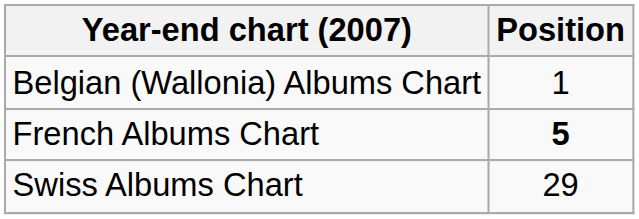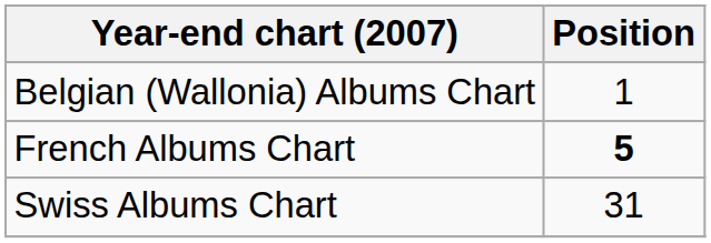 <table class="wikitable sortable">
 <tr>
 <th>Year-end chart (2007)</th>
 <th>Position</th>
 </tr>
 <tr>
 <td>Belgian (Wallonia) Albums Chart</td>
 <td align="center">1</td>
 </tr>
 <tr>
 <td>French Albums Chart</td>
 <td align="center"><strong>5</strong></td>
 </tr>
 <tr>
 <td>Swiss Albums Chart</td>
-<td align="center">29</td>
+<td align="center">31</td>
 </tr>
 <tr>
 </tr>
 </table>
